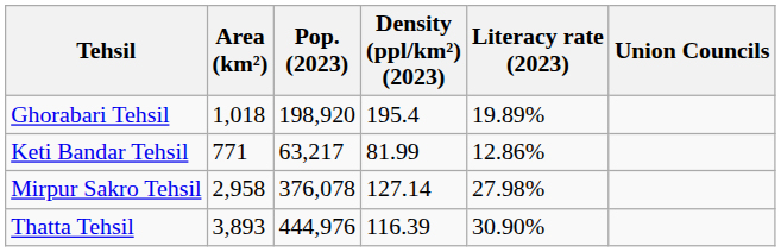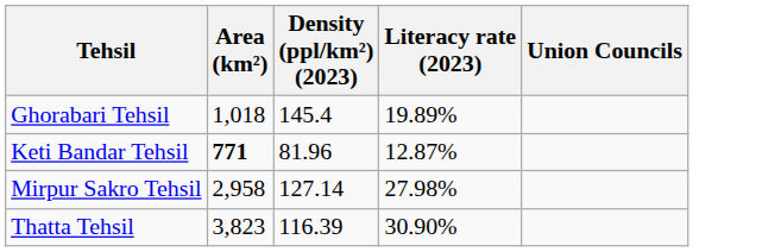 <table class="wikitable sortable static-row-numbers static-row-header-hash">
 <tr>
 <th>Tehsil</th>
 <th>Area<br>(km²)</th>
-<th>Pop.<br>(2023)</th>
 <th>Density<br>(ppl/km²)<br>(2023)</th>
 <th>Literacy rate<br>(2023)</th>
 <th>Union Councils</th>
 </tr>
 <tr>
 <td><a href='#'>Ghorabari Tehsil</a></td>
 <td>1,018</td>
-<td>198,920</td>
-<td>195.4</td>
+<td>145.4</td>
 <td>19.89%</td>
 <td></td>
 </tr>
 <tr>
 <td><a href='#'>Keti Bandar Tehsil</a></td>
-<td>771</td>
-<td>63,217</td>
-<td>81.99</td>
-<td>12.86%</td>
+<td><strong>771</strong></td>
+<td>81.96</td>
+<td>12.87%</td>
 <td></td>
 </tr>
 <tr>
 <td><a href='#'>Mirpur Sakro Tehsil</a></td>
 <td>2,958</td>
-<td>376,078</td>
 <td>127.14</td>
 <td>27.98%</td>
 <td></td>
 </tr>
 <tr>
 <td><a href='#'>Thatta Tehsil</a></td>
-<td>3,893</td>
-<td>444,976</td>
+<td>3,823</td>
 <td>116.39</td>
 <td>30.90%</td>
 <td></td>
 </tr>
 </table>
